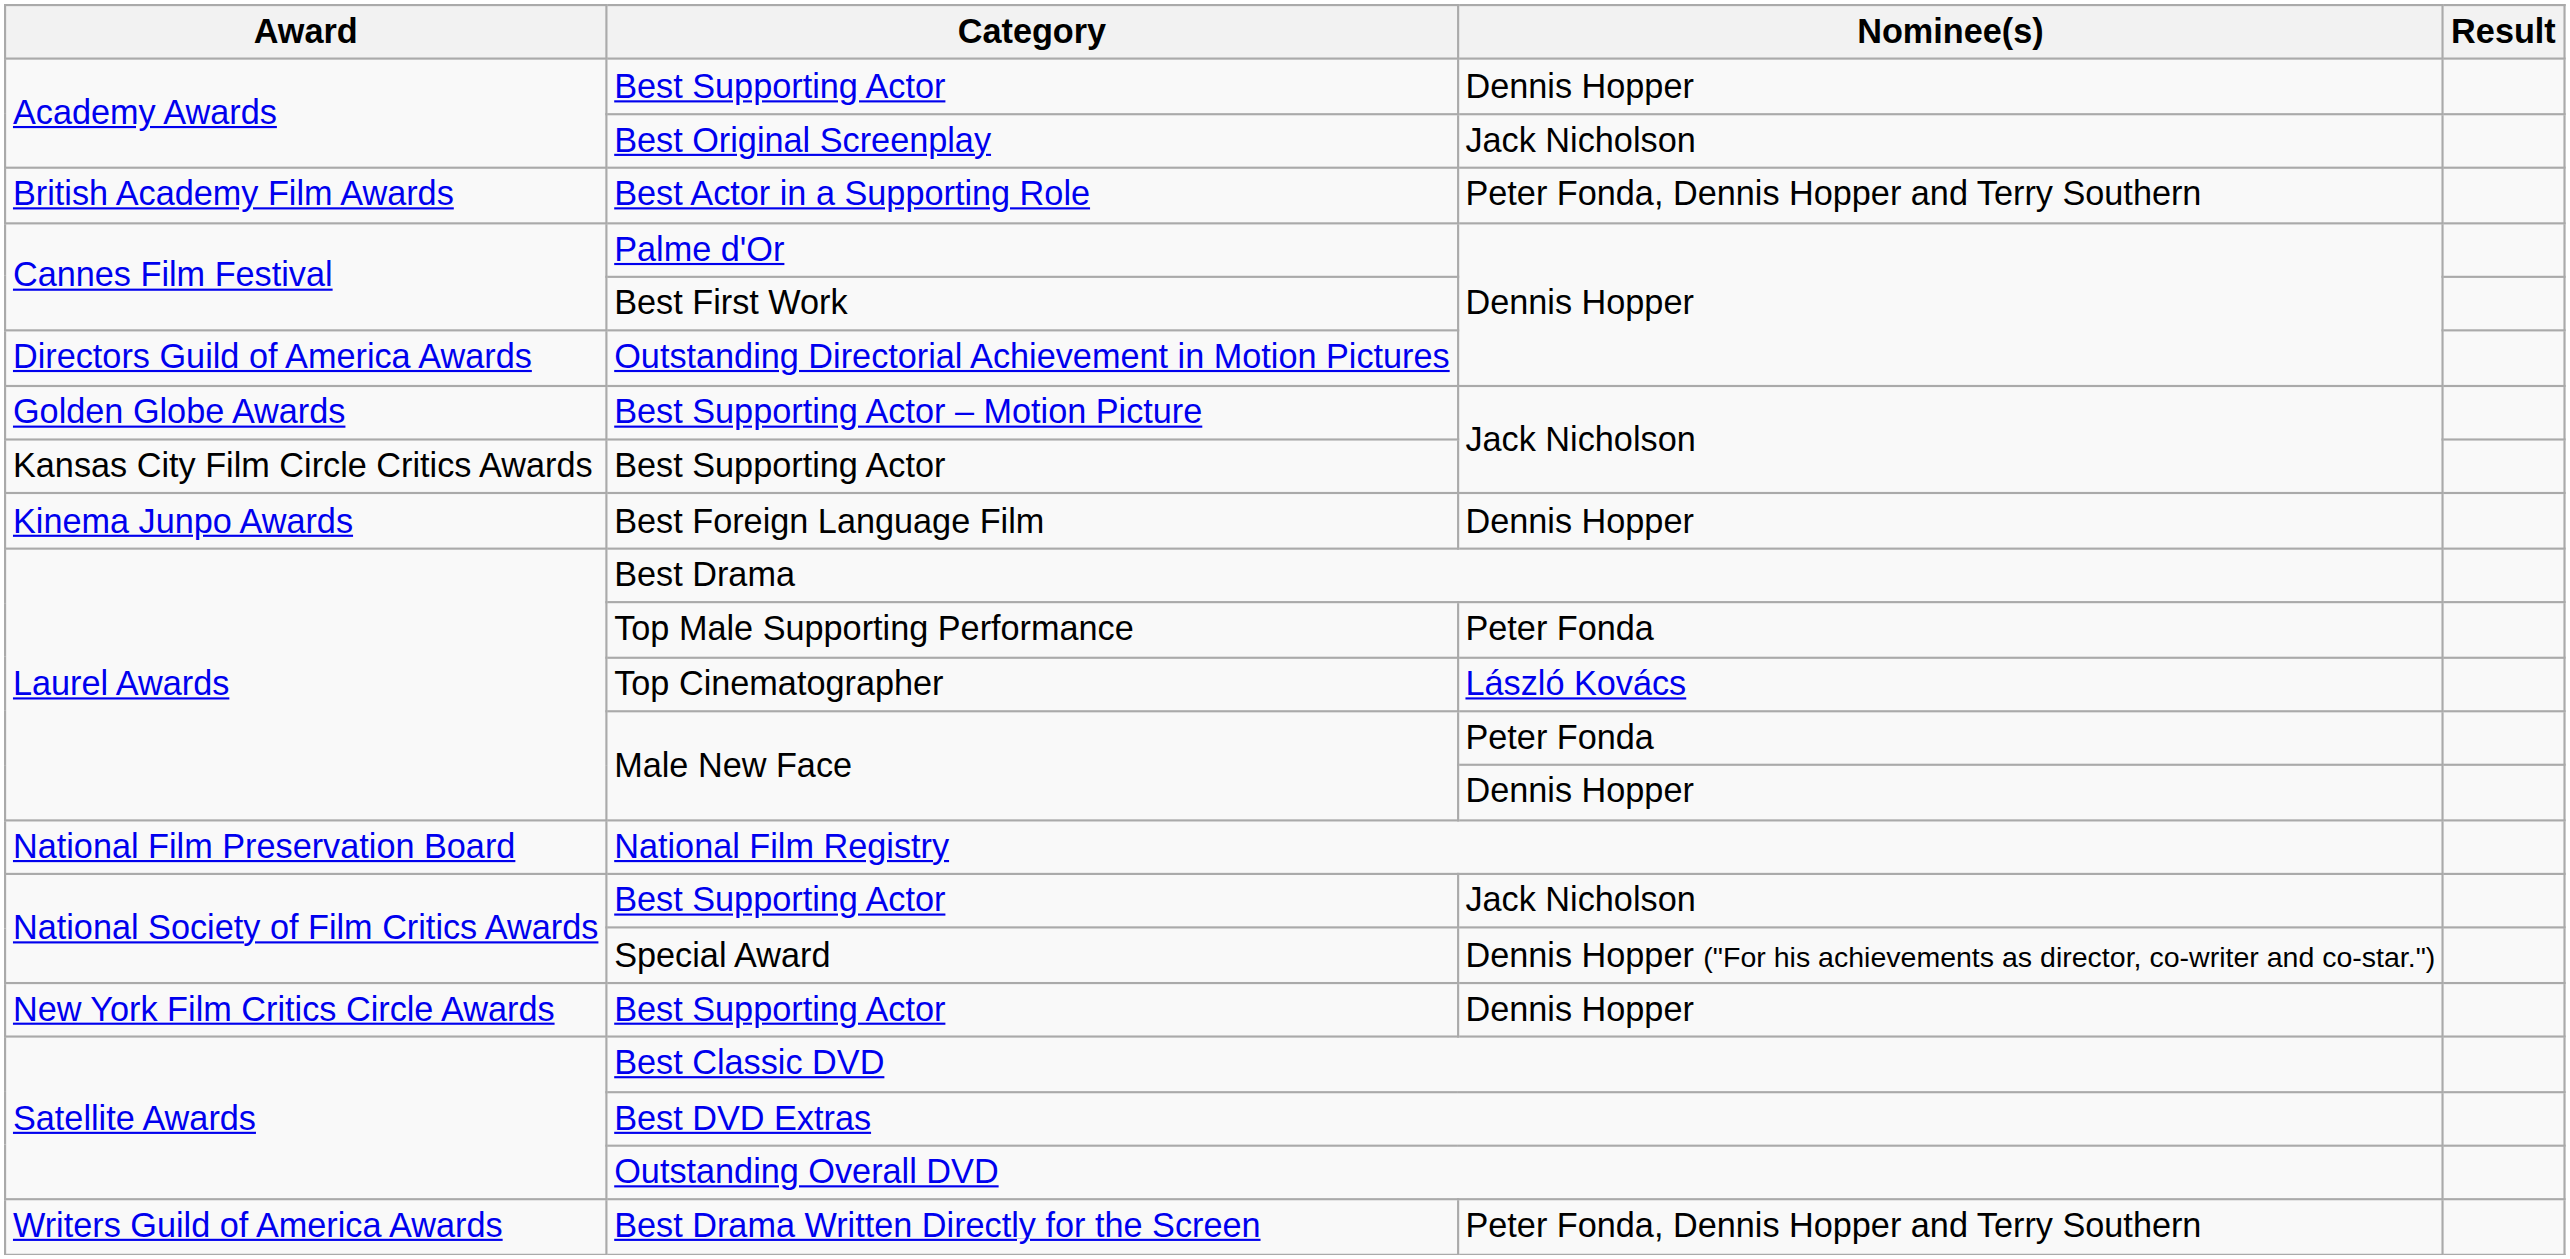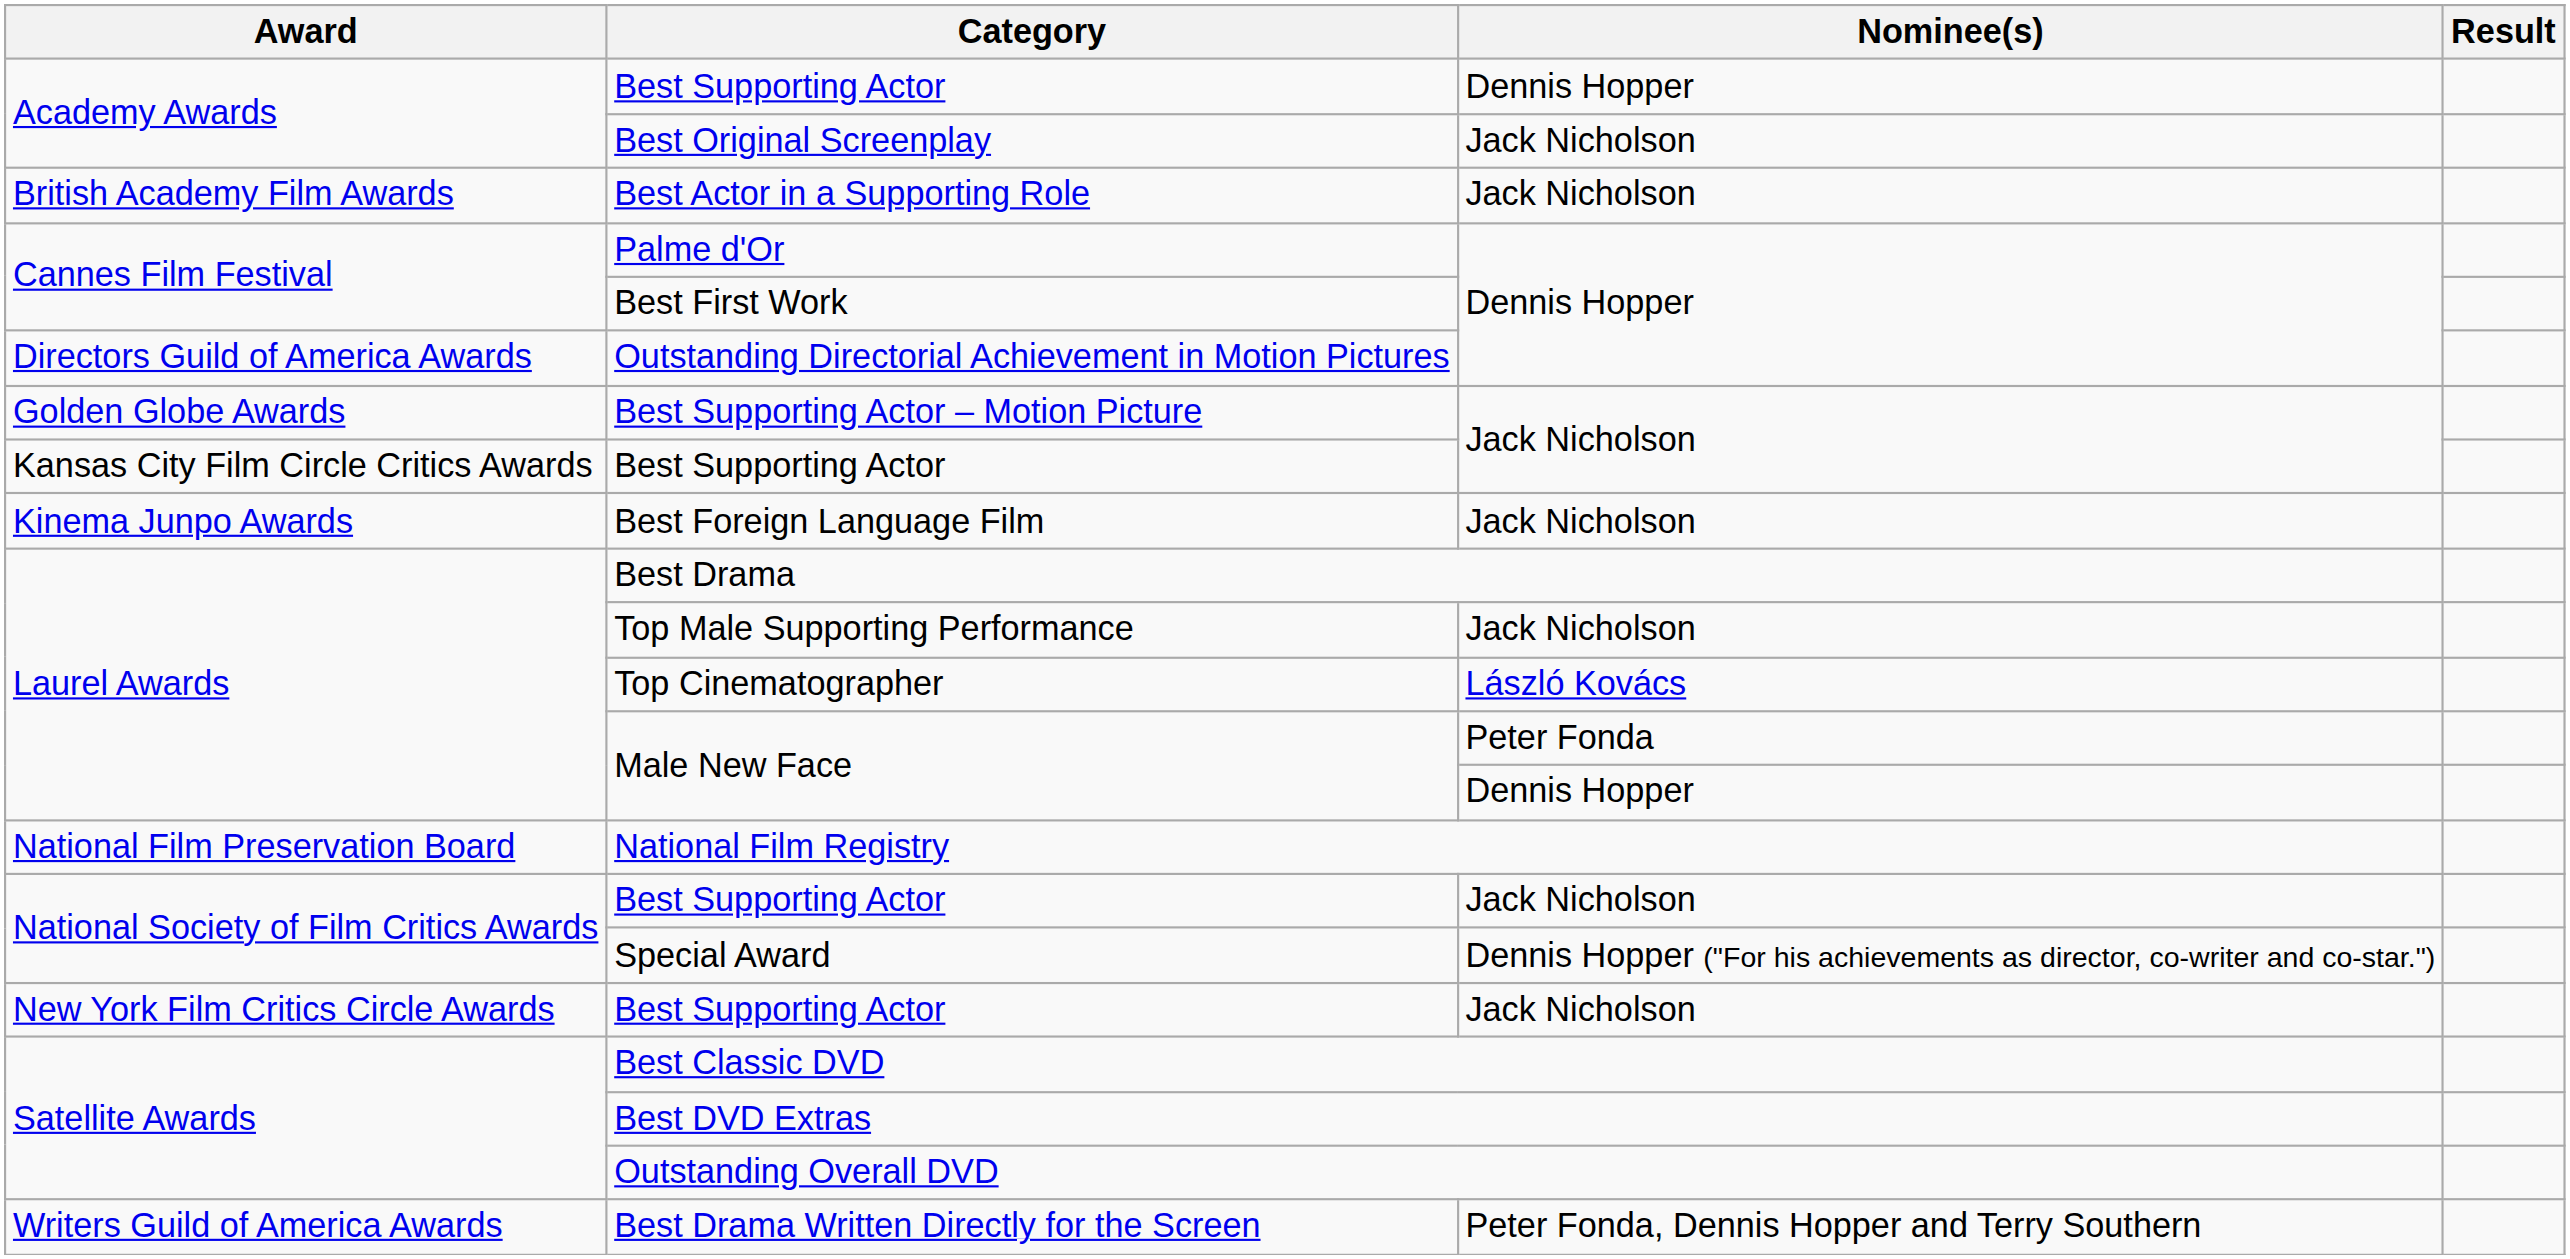 <table class="wikitable plainrowheaders">
 <tr>
 <th>Award</th>
 <th>Category</th>
 <th>Nominee(s)</th>
 <th>Result</th>
 </tr>
 <tr>
 <td rowspan="2"><a href='#'>Academy Awards</a></td>
 <td><a href='#'>Best Supporting Actor</a></td>
 <td>Dennis Hopper</td>
 <td></td>
 </tr>
 <tr>
 <td><a href='#'>Best Original Screenplay</a></td>
 <td>Jack Nicholson</td>
 <td></td>
 </tr>
 <tr>
 <td><a href='#'>British Academy Film Awards</a></td>
 <td><a href='#'>Best Actor in a Supporting Role</a></td>
-<td>Peter Fonda, Dennis Hopper and Terry Southern</td>
+<td>Jack Nicholson</td>
 <td></td>
 </tr>
 <tr>
 <td rowspan="2"><a href='#'>Cannes Film Festival</a></td>
 <td><a href='#'>Palme d'Or</a></td>
 <td rowspan="3">Dennis Hopper</td>
 <td></td>
 </tr>
 <tr>
 <td>Best First Work</td>
 <td></td>
 </tr>
 <tr>
 <td><a href='#'>Directors Guild of America Awards</a></td>
 <td><a href='#'>Outstanding Directorial Achievement in Motion Pictures</a></td>
 <td></td>
 </tr>
 <tr>
 <td><a href='#'>Golden Globe Awards</a></td>
 <td><a href='#'>Best Supporting Actor – Motion Picture</a></td>
 <td rowspan="2">Jack Nicholson</td>
 <td></td>
 </tr>
 <tr>
 <td>Kansas City Film Circle Critics Awards</td>
 <td>Best Supporting Actor</td>
 <td></td>
 </tr>
 <tr>
 <td><a href='#'>Kinema Junpo Awards</a></td>
 <td>Best Foreign Language Film</td>
-<td>Dennis Hopper</td>
+<td>Jack Nicholson</td>
 <td></td>
 </tr>
 <tr>
 <td rowspan="5"><a href='#'>Laurel Awards</a></td>
 <td colspan="2">Best Drama</td>
 <td></td>
 </tr>
 <tr>
 <td>Top Male Supporting Performance</td>
-<td>Peter Fonda</td>
+<td>Jack Nicholson</td>
 <td></td>
 </tr>
 <tr>
 <td>Top Cinematographer</td>
 <td><a href='#'>László Kovács</a></td>
 <td></td>
 </tr>
 <tr>
 <td rowspan="2">Male New Face</td>
 <td>Peter Fonda</td>
 <td></td>
 </tr>
 <tr>
 <td>Dennis Hopper</td>
 <td></td>
 </tr>
 <tr>
 <td><a href='#'>National Film Preservation Board</a></td>
 <td colspan="2"><a href='#'>National Film Registry</a></td>
 <td></td>
 </tr>
 <tr>
 <td rowspan="2"><a href='#'>National Society of Film Critics Awards</a></td>
 <td><a href='#'>Best Supporting Actor</a></td>
 <td>Jack Nicholson</td>
 <td></td>
 </tr>
 <tr>
 <td>Special Award</td>
 <td>Dennis Hopper <small>("For his achievements as director, co-writer and co-star.")</small></td>
 <td></td>
 </tr>
 <tr>
 <td><a href='#'>New York Film Critics Circle Awards</a></td>
 <td><a href='#'>Best Supporting Actor</a></td>
-<td>Dennis Hopper</td>
+<td>Jack Nicholson</td>
 <td></td>
 </tr>
 <tr>
 <td rowspan="3"><a href='#'>Satellite Awards</a></td>
 <td colspan="2"><a href='#'>Best Classic DVD</a></td>
 <td></td>
 </tr>
 <tr>
 <td colspan="2"><a href='#'>Best DVD Extras</a></td>
 <td></td>
 </tr>
 <tr>
 <td colspan="2"><a href='#'>Outstanding Overall DVD</a></td>
 <td></td>
 </tr>
 <tr>
 <td><a href='#'>Writers Guild of America Awards</a></td>
 <td><a href='#'>Best Drama Written Directly for the Screen</a></td>
 <td>Peter Fonda, Dennis Hopper and Terry Southern</td>
 <td></td>
 </tr>
 </table>
